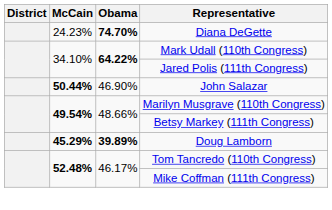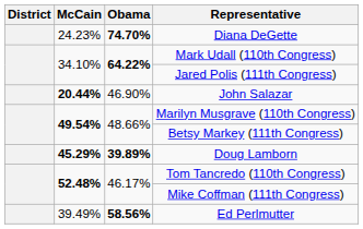 <table class=wikitable>
 <tr>
 <th>District</th>
 <th>McCain</th>
 <th>Obama</th>
 <th>Representative</th>
 </tr>
 <tr align=center>
 <th></th>
 <td>24.23%</td>
 <td><strong>74.70%</strong></td>
 <td><a href='#'>Diana DeGette</a></td>
 </tr>
 <tr align=center>
 <th rowspan=2 ></th>
 <td rowspan=2>34.10%</td>
 <td rowspan=2><strong>64.22%</strong></td>
 <td><a href='#'>Mark Udall</a> (<a href='#'>110th Congress</a>)</td>
 </tr>
 <tr align=center>
 <td><a href='#'>Jared Polis</a> (<a href='#'>111th Congress</a>)</td>
 </tr>
 <tr align=center>
 <th></th>
-<td><strong>50.44%</strong></td>
+<td><strong>20.44%</strong></td>
 <td>46.90%</td>
 <td><a href='#'>John Salazar</a></td>
 </tr>
 <tr align=center>
 <th rowspan=2 ></th>
 <td rowspan=2><strong>49.54%</strong></td>
 <td rowspan=2>48.66%</td>
 <td><a href='#'>Marilyn Musgrave</a> (<a href='#'>110th Congress</a>)</td>
 </tr>
 <tr align=center>
 <td><a href='#'>Betsy Markey</a> (<a href='#'>111th Congress</a>)</td>
 </tr>
 <tr align=center>
 <th></th>
 <td><strong>45.29%</strong></td>
 <td><strong>39.89%</strong></td>
 <td><a href='#'>Doug Lamborn</a></td>
 </tr>
 <tr align=center>
 <th rowspan=2 ></th>
 <td rowspan=2><strong>52.48%</strong></td>
 <td rowspan=2>46.17%</td>
 <td><a href='#'>Tom Tancredo</a> (<a href='#'>110th Congress</a>)</td>
 </tr>
 <tr align=center>
 <td><a href='#'>Mike Coffman</a> (<a href='#'>111th Congress</a>)</td>
 </tr>
+<tr align=center>
+<th></th>
+<td>39.49%</td>
+<td><strong>58.56%</strong></td>
+<td><a href='#'>Ed Perlmutter</a></td>
+</tr>
 </table>
